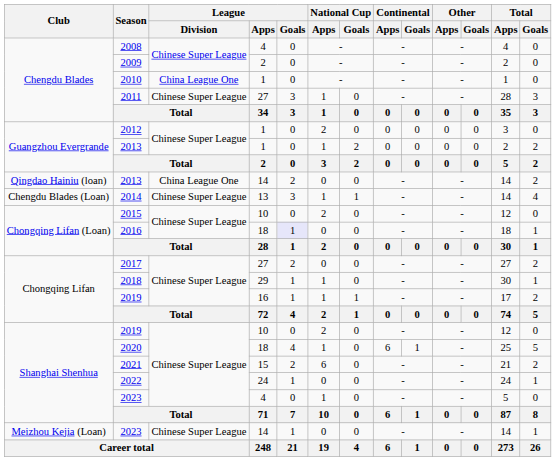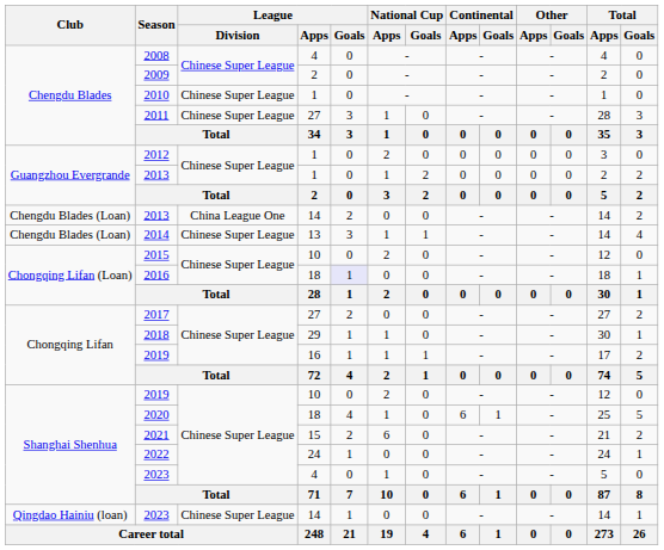 <table class="wikitable" style="text-align: center">
 <tr>
 <th rowspan="2">Club</th>
 <th rowspan="2">Season</th>
 <th colspan="3">League</th>
 <th colspan="2">National Cup</th>
 <th colspan="2">Continental</th>
 <th colspan="2">Other</th>
 <th colspan="2">Total</th>
 </tr>
 <tr>
 <th>Division</th>
 <th>Apps</th>
 <th>Goals</th>
 <th>Apps</th>
 <th>Goals</th>
 <th>Apps</th>
 <th>Goals</th>
 <th>Apps</th>
 <th>Goals</th>
 <th>Apps</th>
 <th>Goals</th>
 </tr>
 <tr>
 <td rowspan="5"><a href='#'>Chengdu Blades</a></td>
 <td><a href='#'>2008</a></td>
 <td rowspan="2"><a href='#'>Chinese Super League</a></td>
 <td>4</td>
 <td>0</td>
 <td colspan="2">-</td>
 <td colspan="2">-</td>
 <td colspan="2">-</td>
 <td>4</td>
 <td>0</td>
 </tr>
 <tr>
 <td><a href='#'>2009</a></td>
 <td>2</td>
 <td>0</td>
 <td colspan="2">-</td>
 <td colspan="2">-</td>
 <td colspan="2">-</td>
 <td>2</td>
 <td>0</td>
 </tr>
 <tr>
 <td><a href='#'>2010</a></td>
-<td><a href='#'>China League One</a></td>
+<td>Chinese Super League</td>
 <td>1</td>
 <td>0</td>
 <td colspan="2">-</td>
 <td colspan="2">-</td>
 <td colspan="2">-</td>
 <td>1</td>
 <td>0</td>
 </tr>
 <tr>
 <td><a href='#'>2011</a></td>
 <td>Chinese Super League</td>
 <td>27</td>
 <td>3</td>
 <td>1</td>
 <td>0</td>
 <td colspan="2">-</td>
 <td colspan="2">-</td>
 <td>28</td>
 <td>3</td>
 </tr>
 <tr>
 <th colspan="2"><strong>Total</strong></th>
 <th>34</th>
 <th>3</th>
 <th>1</th>
 <th>0</th>
 <th>0</th>
 <th>0</th>
 <th>0</th>
 <th>0</th>
 <th>35</th>
 <th>3</th>
 </tr>
 <tr>
 <td rowspan="3"><a href='#'>Guangzhou Evergrande</a></td>
 <td><a href='#'>2012</a></td>
 <td rowspan="2">Chinese Super League</td>
 <td>1</td>
 <td>0</td>
 <td>2</td>
 <td>0</td>
 <td>0</td>
 <td>0</td>
 <td>0</td>
 <td>0</td>
 <td>3</td>
 <td>0</td>
 </tr>
 <tr>
 <td><a href='#'>2013</a></td>
 <td>1</td>
 <td>0</td>
 <td>1</td>
 <td>2</td>
 <td>0</td>
 <td>0</td>
 <td>0</td>
 <td>0</td>
 <td>2</td>
 <td>2</td>
 </tr>
 <tr>
 <th colspan="2"><strong>Total</strong></th>
 <th>2</th>
 <th>0</th>
 <th>3</th>
 <th>2</th>
 <th>0</th>
 <th>0</th>
 <th>0</th>
 <th>0</th>
 <th>5</th>
 <th>2</th>
 </tr>
 <tr>
-<td><a href='#'>Qingdao Hainiu</a> (loan)</td>
+<td>Chengdu Blades (Loan)</td>
 <td><a href='#'>2013</a></td>
 <td>China League One</td>
 <td>14</td>
 <td>2</td>
 <td>0</td>
 <td>0</td>
 <td colspan="2">-</td>
 <td colspan="2">-</td>
 <td>14</td>
 <td>2</td>
 </tr>
 <tr>
 <td>Chengdu Blades (Loan)</td>
 <td><a href='#'>2014</a></td>
 <td>Chinese Super League</td>
 <td>13</td>
 <td>3</td>
 <td>1</td>
 <td>1</td>
 <td colspan="2">-</td>
 <td colspan="2">-</td>
 <td>14</td>
 <td>4</td>
 </tr>
 <tr>
 <td rowspan="3"><a href='#'>Chongqing Lifan</a> (Loan)</td>
 <td><a href='#'>2015</a></td>
 <td rowspan="2">Chinese Super League</td>
 <td>10</td>
 <td>0</td>
 <td>2</td>
 <td>0</td>
 <td colspan="2">-</td>
 <td colspan="2">-</td>
 <td>12</td>
 <td>0</td>
 </tr>
 <tr>
 <td><a href='#'>2016</a></td>
 <td>18</td>
 <td style="background: lavender;">1</td>
 <td>0</td>
 <td>0</td>
 <td colspan="2">-</td>
 <td colspan="2">-</td>
 <td>18</td>
 <td>1</td>
 </tr>
 <tr>
 <th colspan="2"><strong>Total</strong></th>
 <th>28</th>
 <th>1</th>
 <th>2</th>
 <th>0</th>
 <th>0</th>
 <th>0</th>
 <th>0</th>
 <th>0</th>
 <th>30</th>
 <th>1</th>
 </tr>
 <tr>
 <td rowspan="4">Chongqing Lifan</td>
 <td><a href='#'>2017</a></td>
 <td rowspan="3">Chinese Super League</td>
 <td>27</td>
 <td>2</td>
 <td>0</td>
 <td>0</td>
 <td colspan="2">-</td>
 <td colspan="2">-</td>
 <td>27</td>
 <td>2</td>
 </tr>
 <tr>
 <td><a href='#'>2018</a></td>
 <td>29</td>
 <td>1</td>
 <td>1</td>
 <td>0</td>
 <td colspan="2">-</td>
 <td colspan="2">-</td>
 <td>30</td>
 <td>1</td>
 </tr>
 <tr>
 <td><a href='#'>2019</a></td>
 <td>16</td>
 <td>1</td>
 <td>1</td>
 <td>1</td>
 <td colspan="2">-</td>
 <td colspan="2">-</td>
 <td>17</td>
 <td>2</td>
 </tr>
 <tr>
 <th colspan="2"><strong>Total</strong></th>
 <th>72</th>
 <th>4</th>
 <th>2</th>
 <th>1</th>
 <th>0</th>
 <th>0</th>
 <th>0</th>
 <th>0</th>
 <th>74</th>
 <th>5</th>
 </tr>
 <tr>
 <td rowspan=6><a href='#'>Shanghai Shenhua</a></td>
 <td><a href='#'>2019</a></td>
 <td rowspan=5>Chinese Super League</td>
 <td>10</td>
 <td>0</td>
 <td>2</td>
 <td>0</td>
 <td colspan="2">-</td>
 <td colspan="2">-</td>
 <td>12</td>
 <td>0</td>
 </tr>
 <tr>
 <td><a href='#'>2020</a></td>
 <td>18</td>
 <td>4</td>
 <td>1</td>
 <td>0</td>
 <td>6</td>
 <td>1</td>
 <td colspan="2">-</td>
 <td>25</td>
 <td>5</td>
 </tr>
 <tr>
 <td><a href='#'>2021</a></td>
 <td>15</td>
 <td>2</td>
 <td>6</td>
 <td>0</td>
 <td colspan="2">-</td>
 <td colspan="2">-</td>
 <td>21</td>
 <td>2</td>
 </tr>
 <tr>
 <td><a href='#'>2022</a></td>
 <td>24</td>
 <td>1</td>
 <td>0</td>
 <td>0</td>
 <td colspan="2">-</td>
 <td colspan="2">-</td>
 <td>24</td>
 <td>1</td>
 </tr>
 <tr>
 <td><a href='#'>2023</a></td>
 <td>4</td>
 <td>0</td>
 <td>1</td>
 <td>0</td>
 <td colspan="2">-</td>
 <td colspan="2">-</td>
 <td>5</td>
 <td>0</td>
 </tr>
 <tr>
 <th colspan="2"><strong>Total</strong></th>
 <th>71</th>
 <th>7</th>
 <th>10</th>
 <th>0</th>
 <th>6</th>
 <th>1</th>
 <th>0</th>
 <th>0</th>
 <th>87</th>
 <th>8</th>
 </tr>
 <tr>
-<td><a href='#'>Meizhou Kejia</a> (Loan)</td>
+<td><a href='#'>Qingdao Hainiu</a> (loan)</td>
 <td><a href='#'>2023</a></td>
 <td>Chinese Super League</td>
 <td>14</td>
 <td>1</td>
 <td>0</td>
 <td>0</td>
 <td colspan="2">-</td>
 <td colspan="2">-</td>
 <td>14</td>
 <td>1</td>
 </tr>
 <tr>
 <th colspan=3>Career total</th>
 <th>248</th>
 <th>21</th>
 <th>19</th>
 <th>4</th>
 <th>6</th>
 <th>1</th>
 <th>0</th>
 <th>0</th>
 <th>273</th>
 <th>26</th>
 </tr>
 </table>
